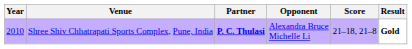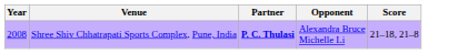 <table class="sortable wikitable" style="font-size: 90%;">
 <tr>
 <th>Year</th>
 <th>Venue</th>
 <th>Partner</th>
 <th>Opponent</th>
 <th>Score</th>
-<th>Result</th>
 </tr>
 <tr style="background:#C6AEFF">
-<td align="center"><a href='#'>2010</a></td>
+<td align="center"><a href='#'>2008</a></td>
 <td align="left"><a href='#'>Shree Shiv Chhatrapati Sports Complex</a>, <a href='#'>Pune, India</a></td>
 <td align="left"><strong> <a href='#'>P. C. Thulasi</a></strong></td>
 <td align="left"> <a href='#'>Alexandra Bruce</a><br> <a href='#'>Michelle Li</a></td>
 <td align="left">21–18, 21–8</td>
-<td style="text-align:left; background:white"> <strong>Gold</strong></td>
 </tr>
 </table>
